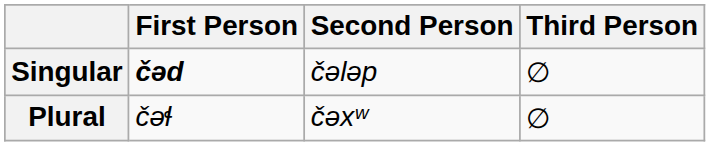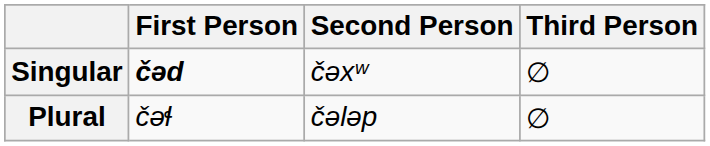 <table class="wikitable">
 <tr>
 <th></th>
 <th>First Person</th>
 <th>Second Person</th>
 <th>Third Person</th>
 </tr>
 <tr>
 <th>Singular</th>
 <td><strong><em>čəd</em></strong></td>
-<td><em>čələp</em></td>
+<td><em>čəxʷ</em></td>
 <td>∅</td>
 </tr>
 <tr>
 <th>Plural</th>
 <td><em>čəɬ</em></td>
-<td><em>čəxʷ</em></td>
+<td><em>čələp</em></td>
 <td>∅</td>
 </tr>
 </table>
